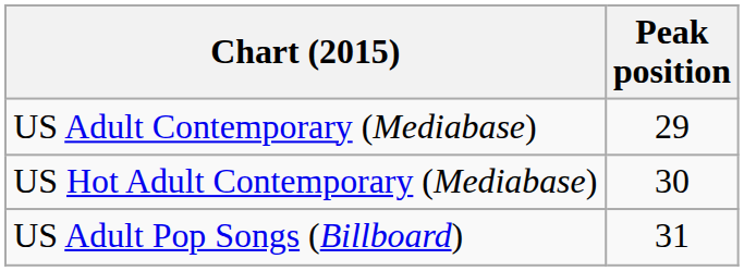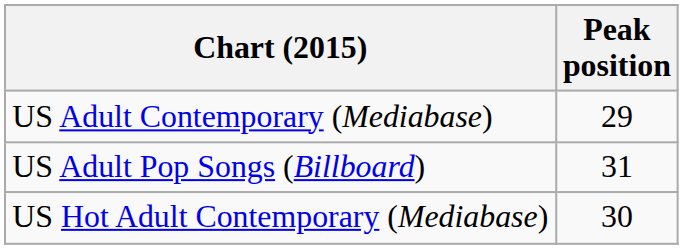 <table class="wikitable sortable">
 <tr>
 <th scope="col">Chart (2015)</th>
 <th scope="col">Peak<br>position</th>
 </tr>
 <tr>
 <td>US <a href='#'>Adult Contemporary</a> (<em>Mediabase</em>)</td>
 <td style="text-align:center;">29</td>
 </tr>
 <tr>
+<td>US <a href='#'>Adult Pop Songs</a> (<em><a href='#'>Billboard</a></em>)</td>
+<td style="text-align:center;">31</td>
+</tr>
+<tr>
 <td>US <a href='#'>Hot Adult Contemporary</a> (<em>Mediabase</em>)</td>
 <td style="text-align:center;">30</td>
 </tr>
-<tr>
-<td>US <a href='#'>Adult Pop Songs</a> (<em><a href='#'>Billboard</a></em>)</td>
-<td style="text-align:center;">31</td>
-</tr>
 </table>
